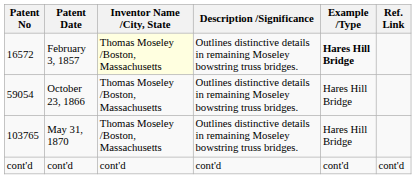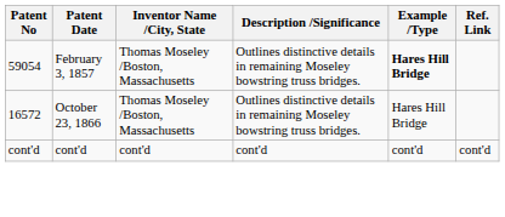 <table class="wikitable">
 <tr>
 <th>Patent No</th>
 <th>Patent Date</th>
 <th>Inventor Name /City, State</th>
 <th>Description /Significance</th>
 <th>Example /Type</th>
 <th>Ref. Link</th>
 </tr>
 <tr>
-<td>16572</td>
+<td>59054</td>
 <td>February 3, 1857</td>
-<td style="background: lightyellow;">Thomas Moseley /Boston, Massachusetts</td>
+<td>Thomas Moseley /Boston, Massachusetts</td>
 <td>Outlines distinctive details in remaining Moseley bowstring truss bridges.</td>
 <td><strong>Hares Hill Bridge</strong></td>
 <td></td>
 </tr>
 <tr>
-<td>59054</td>
+<td>16572</td>
 <td>October 23, 1866</td>
-<td>Thomas Moseley /Boston, Massachusetts</td>
-<td>Outlines distinctive details in remaining Moseley bowstring truss bridges.</td>
-<td>Hares Hill Bridge</td>
-<td></td>
-</tr>
-<tr>
-<td>103765</td>
-<td>May 31, 1870</td>
 <td>Thomas Moseley /Boston, Massachusetts</td>
 <td>Outlines distinctive details in remaining Moseley bowstring truss bridges.</td>
 <td>Hares Hill Bridge</td>
 <td></td>
 </tr>
 <tr>
 <td>cont'd</td>
 <td>cont'd</td>
 <td>cont'd</td>
 <td>cont'd</td>
 <td>cont'd</td>
 <td>cont'd</td>
 </tr>
 </table>
